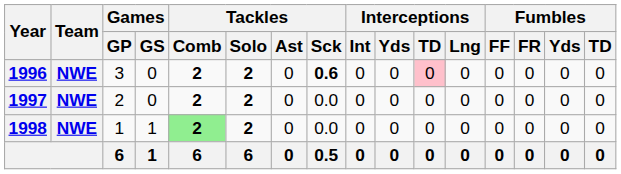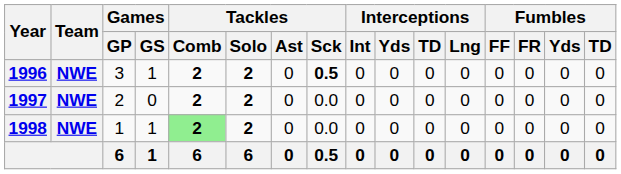 <table class="wikitable" style="text-align:center">
 <tr>
 <th rowspan="2">Year</th>
 <th rowspan="2">Team</th>
 <th colspan="2">Games</th>
 <th colspan="4">Tackles</th>
 <th colspan="4">Interceptions</th>
 <th colspan="4">Fumbles</th>
 </tr>
 <tr>
 <th>GP</th>
 <th>GS</th>
 <th>Comb</th>
 <th>Solo</th>
 <th>Ast</th>
 <th>Sck</th>
 <th>Int</th>
 <th>Yds</th>
 <th>TD</th>
 <th>Lng</th>
 <th>FF</th>
 <th>FR</th>
 <th>Yds</th>
 <th>TD</th>
 </tr>
 <tr>
 <th><a href='#'>1996</a></th>
 <th><a href='#'>NWE</a></th>
 <td>3</td>
-<td>0</td>
+<td>1</td>
 <td><strong>2</strong></td>
 <td><strong>2</strong></td>
 <td>0</td>
-<td><strong>0.6</strong></td>
+<td><strong>0.5</strong></td>
 <td>0</td>
 <td>0</td>
-<td style="background: pink;">0</td>
+<td>0</td>
 <td>0</td>
 <td>0</td>
 <td>0</td>
 <td>0</td>
 <td>0</td>
 </tr>
 <tr>
 <th><a href='#'>1997</a></th>
 <th><a href='#'>NWE</a></th>
 <td>2</td>
 <td>0</td>
 <td><strong>2</strong></td>
 <td><strong>2</strong></td>
 <td>0</td>
 <td>0.0</td>
 <td>0</td>
 <td>0</td>
 <td>0</td>
 <td>0</td>
 <td>0</td>
 <td>0</td>
 <td>0</td>
 <td>0</td>
 </tr>
 <tr>
 <th><a href='#'>1998</a></th>
 <th><a href='#'>NWE</a></th>
 <td>1</td>
 <td>1</td>
 <td style="background: lightgreen;"><strong>2</strong></td>
 <td><strong>2</strong></td>
 <td>0</td>
 <td>0.0</td>
 <td>0</td>
 <td>0</td>
 <td>0</td>
 <td>0</td>
 <td>0</td>
 <td>0</td>
 <td>0</td>
 <td>0</td>
 </tr>
 <tr>
 <th colspan="2"></th>
 <th>6</th>
 <th>1</th>
 <th>6</th>
 <th>6</th>
 <th>0</th>
 <th>0.5</th>
 <th>0</th>
 <th>0</th>
 <th>0</th>
 <th>0</th>
 <th>0</th>
 <th>0</th>
 <th>0</th>
 <th>0</th>
 </tr>
 </table>
